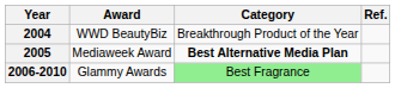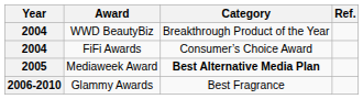 <table class="wikitable sortable plainrowheaders">
 <tr>
 <th>Year</th>
 <th>Award</th>
 <th>Category</th>
 <th>Ref.</th>
 </tr>
 <tr>
 <th align="center">2004</th>
 <td align="center">WWD BeautyBiz</td>
 <td align="center">Breakthrough Product of the Year</td>
 <td align="center"></td>
 </tr>
 <tr>
+<th align="center">2004</th>
+<td align="center">FiFi Awards</td>
+<td align="center">Consumer’s Choice Award</td>
+<td align="center"></td>
+</tr>
+<tr>
 <th align="center">2005</th>
 <td align="center">Mediaweek Award</td>
 <td align="center"><strong>Best Alternative Media Plan</strong></td>
 <td align="center"></td>
 </tr>
 <tr>
 <th align="center">2006-2010</th>
 <td align="center">Glammy Awards</td>
-<td align="center" style="background: lightgreen;">Best Fragrance</td>
+<td align="center">Best Fragrance</td>
 <td align="center"></td>
 </tr>
 </table>
